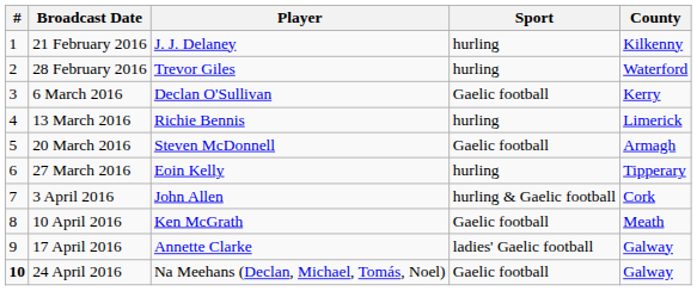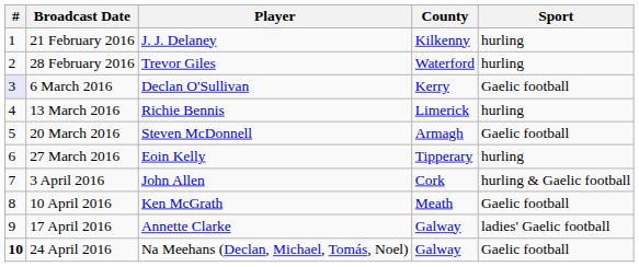 <table class="wikitable">
 <tr>
 <th>#</th>
 <th>Broadcast Date</th>
 <th>Player</th>
+<th>County</th>
 <th>Sport</th>
-<th>County</th>
 </tr>
 <tr>
 <td>1</td>
 <td>21 February 2016</td>
 <td><a href='#'>J. J. Delaney</a></td>
+<td><a href='#'>Kilkenny</a></td>
 <td>hurling</td>
-<td><a href='#'>Kilkenny</a></td>
 </tr>
 <tr>
 <td>2</td>
 <td>28 February 2016</td>
 <td><a href='#'>Trevor Giles</a></td>
+<td><a href='#'>Waterford</a></td>
 <td>hurling</td>
-<td><a href='#'>Waterford</a></td>
 </tr>
 <tr>
-<td>3</td>
+<td style="background: lavender;">3</td>
 <td>6 March 2016</td>
 <td><a href='#'>Declan O'Sullivan</a></td>
+<td><a href='#'>Kerry</a></td>
 <td>Gaelic football</td>
-<td><a href='#'>Kerry</a></td>
 </tr>
 <tr>
 <td>4</td>
 <td>13 March 2016</td>
 <td><a href='#'>Richie Bennis</a></td>
+<td><a href='#'>Limerick</a></td>
 <td>hurling</td>
-<td><a href='#'>Limerick</a></td>
 </tr>
 <tr>
 <td>5</td>
 <td>20 March 2016</td>
 <td><a href='#'>Steven McDonnell</a></td>
+<td><a href='#'>Armagh</a></td>
 <td>Gaelic football</td>
-<td><a href='#'>Armagh</a></td>
 </tr>
 <tr>
 <td>6</td>
 <td>27 March 2016</td>
 <td><a href='#'>Eoin Kelly</a></td>
+<td><a href='#'>Tipperary</a></td>
 <td>hurling</td>
-<td><a href='#'>Tipperary</a></td>
 </tr>
 <tr>
 <td>7</td>
 <td>3 April 2016</td>
 <td><a href='#'>John Allen</a></td>
+<td><a href='#'>Cork</a></td>
 <td>hurling & Gaelic football</td>
-<td><a href='#'>Cork</a></td>
 </tr>
 <tr>
 <td>8</td>
 <td>10 April 2016</td>
 <td><a href='#'>Ken McGrath</a></td>
+<td><a href='#'>Meath</a></td>
 <td>Gaelic football</td>
-<td><a href='#'>Meath</a></td>
 </tr>
 <tr>
 <td>9</td>
 <td>17 April 2016</td>
 <td><a href='#'>Annette Clarke</a></td>
+<td><a href='#'>Galway</a></td>
 <td>ladies' Gaelic football</td>
-<td><a href='#'>Galway</a></td>
 </tr>
 <tr>
 <td><strong>10</strong></td>
 <td>24 April 2016</td>
 <td>Na Meehans (<a href='#'>Declan</a>, <a href='#'>Michael</a>, <a href='#'>Tomás</a>, Noel)</td>
+<td><a href='#'>Galway</a></td>
 <td>Gaelic football</td>
-<td><a href='#'>Galway</a></td>
 </tr>
 </table>
